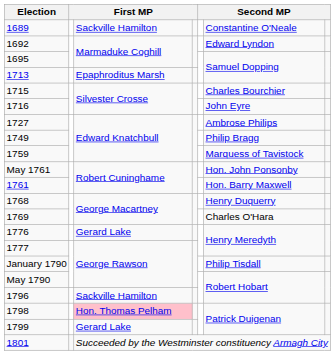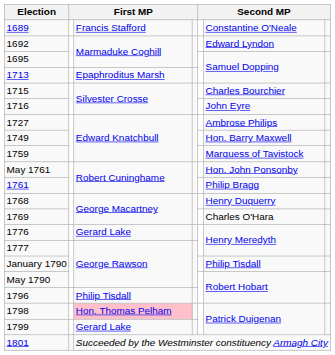 <table class="wikitable">
 <tr>
 <th>Election</th>
 <th colspan=3>First MP</th>
 <th colspan=3>Second MP</th>
 </tr>
 <tr>
 <td><a href='#'>1689</a></td>
 <td style="background-color: white"></td>
-<td><a href='#'>Sackville Hamilton</a></td>
+<td><a href='#'>Francis Stafford</a></td>
 <td></td>
 <td style="background-color: white"></td>
 <td><a href='#'>Constantine O'Neale</a></td>
 <td></td>
 </tr>
 <tr>
 <td>1692</td>
 <td rowspan="2" style="background-color: white"></td>
 <td rowspan="2"><a href='#'>Marmaduke Coghill</a></td>
 <td rowspan="2"></td>
 <td style="background-color: white"></td>
 <td><a href='#'>Edward Lyndon</a></td>
 <td></td>
 </tr>
 <tr>
 <td>1695</td>
 <td rowspan="2" style="background-color: white"></td>
 <td rowspan="2"><a href='#'>Samuel Dopping</a></td>
 <td rowspan="2"></td>
 </tr>
 <tr>
 <td><a href='#'>1713</a></td>
 <td style="background-color: white"></td>
 <td><a href='#'>Epaphroditus Marsh</a></td>
 <td></td>
 </tr>
 <tr>
 <td>1715</td>
 <td rowspan="2" style="background-color: white"></td>
 <td rowspan="2"><a href='#'>Silvester Crosse</a></td>
 <td rowspan="2"></td>
 <td style="background-color: white"></td>
 <td><a href='#'>Charles Bourchier</a></td>
 <td></td>
 </tr>
 <tr>
 <td>1716</td>
 <td style="background-color: white"></td>
 <td><a href='#'>John Eyre</a></td>
 <td></td>
 </tr>
 <tr>
 <td>1727</td>
 <td rowspan="3" style="background-color: white"></td>
 <td rowspan="3"><a href='#'>Edward Knatchbull</a></td>
 <td rowspan="3"></td>
 <td style="background-color: white"></td>
 <td><a href='#'>Ambrose Philips</a></td>
 <td></td>
 </tr>
 <tr>
 <td>1749</td>
 <td style="background-color: white"></td>
-<td><a href='#'>Philip Bragg</a></td>
+<td><a href='#'>Hon. Barry Maxwell</a></td>
 <td></td>
 </tr>
 <tr>
 <td>1759</td>
 <td style="background-color: white"></td>
 <td><a href='#'>Marquess of Tavistock</a></td>
 <td></td>
 </tr>
 <tr>
 <td>May 1761</td>
 <td rowspan="2" style="background-color: white"></td>
 <td rowspan="2"><a href='#'>Robert Cuninghame</a></td>
 <td rowspan="2"></td>
 <td style="background-color: white"></td>
 <td><a href='#'>Hon. John Ponsonby</a></td>
 <td></td>
 </tr>
 <tr>
 <td><a href='#'>1761</a></td>
 <td style="background-color: white"></td>
-<td><a href='#'>Hon. Barry Maxwell</a></td>
+<td><a href='#'>Philip Bragg</a></td>
 <td></td>
 </tr>
 <tr>
 <td>1768</td>
 <td rowspan="2" style="background-color: white"></td>
 <td rowspan="2"><a href='#'>George Macartney</a></td>
 <td rowspan="2"></td>
 <td style="background-color: white"></td>
 <td><a href='#'>Henry Duquerry</a></td>
 <td></td>
 </tr>
 <tr>
 <td>1769</td>
 <td style="background-color: white"></td>
 <td>Charles O'Hara</td>
 <td></td>
 </tr>
 <tr>
 <td>1776</td>
 <td style="background-color: white"></td>
 <td><a href='#'>Gerard Lake</a></td>
 <td></td>
 <td rowspan="2" style="background-color: white"></td>
 <td rowspan="2"><a href='#'>Henry Meredyth</a></td>
 <td rowspan="2"></td>
 </tr>
 <tr>
 <td>1777</td>
 <td rowspan="3" style="background-color: white"></td>
 <td rowspan="3"><a href='#'>George Rawson</a></td>
 <td rowspan="3"></td>
 </tr>
 <tr>
 <td>January 1790</td>
 <td style="background-color: white"></td>
 <td><a href='#'>Philip Tisdall</a></td>
 <td></td>
 </tr>
 <tr>
 <td>May 1790</td>
 <td rowspan="2" style="background-color: white"></td>
 <td rowspan="2"><a href='#'>Robert Hobart</a></td>
 <td rowspan="2"></td>
 </tr>
 <tr>
 <td>1796</td>
 <td style="background-color: white"></td>
-<td><a href='#'>Sackville Hamilton</a></td>
+<td><a href='#'>Philip Tisdall</a></td>
 <td></td>
 </tr>
 <tr>
 <td>1798</td>
 <td style="background-color: white"></td>
 <td style="background: pink;"><a href='#'>Hon. Thomas Pelham</a></td>
 <td></td>
 <td rowspan="2" style="background-color: white"></td>
 <td rowspan="2"><a href='#'>Patrick Duigenan</a></td>
 <td rowspan="2"></td>
 </tr>
 <tr>
 <td>1799</td>
 <td style="background-color: white"></td>
 <td><a href='#'>Gerard Lake</a></td>
 <td></td>
 </tr>
 <tr>
 <td><a href='#'>1801</a></td>
 <td></td>
 <td colspan="5"><em>Succeeded by the Westminster constituency <a href='#'>Armagh City</a></em></td>
 </tr>
 </table>
